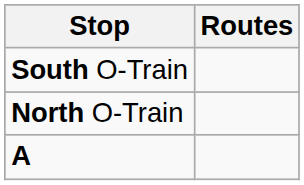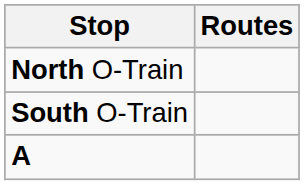 <table class="wikitable">
 <tr>
 <th>Stop</th>
 <th>Routes</th>
 </tr>
 <tr>
-<td><strong>South</strong> O-Train</td>
+<td><strong>North</strong> O-Train</td>
 <td></td>
 </tr>
 <tr>
-<td><strong>North</strong> O-Train</td>
+<td><strong>South</strong> O-Train</td>
 <td></td>
 </tr>
 <tr>
 <td><strong>A</strong></td>
 <td> </td>
 </tr>
 </table>
